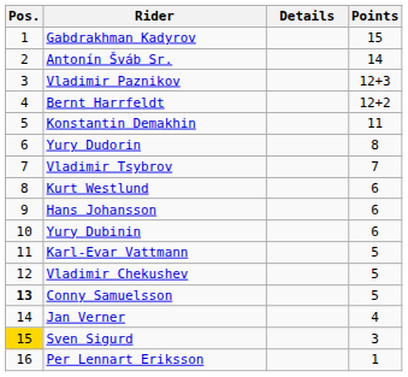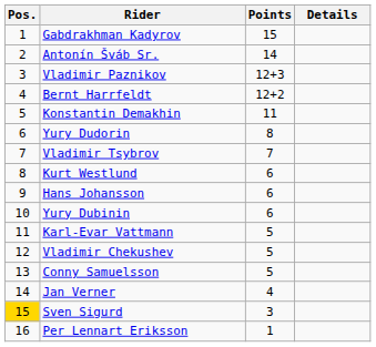 <table class=wikitable style="font-size:93%;">
 <tr>
 <th width=25px>Pos.</th>
 <th width=200px>Rider</th>
+<th width=40px>Points</th>
 <th width=70px>Details</th>
-<th width=40px>Points</th>
 </tr>
 <tr align=center >
 <td>1</td>
 <td align=left> <a href='#'>Gabdrakhman Kadyrov</a></td>
+<td>15</td>
 <td></td>
-<td>15</td>
 </tr>
 <tr align=center >
 <td>2</td>
 <td align=left> <a href='#'>Antonín Šváb Sr.</a></td>
+<td>14</td>
 <td></td>
-<td>14</td>
 </tr>
 <tr align=center >
 <td>3</td>
 <td align=left> <a href='#'>Vladimir Paznikov</a></td>
+<td>12+3</td>
 <td></td>
-<td>12+3</td>
 </tr>
 <tr align=center >
 <td>4</td>
 <td align=left> <a href='#'>Bernt Harrfeldt</a></td>
+<td>12+2</td>
 <td></td>
-<td>12+2</td>
 </tr>
 <tr align=center >
 <td>5</td>
 <td align=left> <a href='#'>Konstantin Demakhin</a></td>
+<td>11</td>
 <td></td>
-<td>11</td>
 </tr>
 <tr align=center>
 <td>6</td>
 <td align=left> <a href='#'>Yury Dudorin</a></td>
+<td>8</td>
 <td></td>
-<td>8</td>
 </tr>
 <tr align=center>
 <td>7</td>
 <td align=left>  <a href='#'>Vladimir Tsybrov</a></td>
+<td>7</td>
 <td></td>
-<td>7</td>
 </tr>
 <tr align=center>
 <td>8</td>
 <td align=left>  <a href='#'>Kurt Westlund</a></td>
+<td>6</td>
 <td></td>
-<td>6</td>
 </tr>
 <tr align=center>
 <td>9</td>
 <td align=left>  <a href='#'>Hans Johansson</a></td>
+<td>6</td>
 <td></td>
-<td>6</td>
 </tr>
 <tr align=center>
 <td>10</td>
 <td align=left> <a href='#'>Yury Dubinin</a></td>
+<td>6</td>
 <td></td>
-<td>6</td>
 </tr>
 <tr align=center>
 <td>11</td>
 <td align=left> <a href='#'>Karl-Evar Vattmann</a></td>
+<td>5</td>
 <td></td>
-<td>5</td>
 </tr>
 <tr align=center>
 <td>12</td>
 <td align=left> <a href='#'>Vladimir Chekushev</a></td>
+<td>5</td>
 <td></td>
-<td>5</td>
 </tr>
 <tr align=center>
-<td><strong>13</strong></td>
+<td>13</td>
 <td align=left> <a href='#'>Conny Samuelsson</a></td>
+<td>5</td>
 <td></td>
-<td>5</td>
 </tr>
 <tr align=center>
 <td>14</td>
 <td align=left> <a href='#'>Jan Verner</a></td>
+<td>4</td>
 <td></td>
-<td>4</td>
 </tr>
 <tr align=center>
 <td style="background: gold;">15</td>
 <td align=left> <a href='#'>Sven Sigurd</a></td>
+<td>3</td>
 <td></td>
-<td>3</td>
 </tr>
 <tr align=center>
 <td>16</td>
 <td align=left> <a href='#'>Per Lennart Eriksson</a></td>
+<td>1</td>
 <td></td>
-<td>1</td>
 </tr>
 </table>
